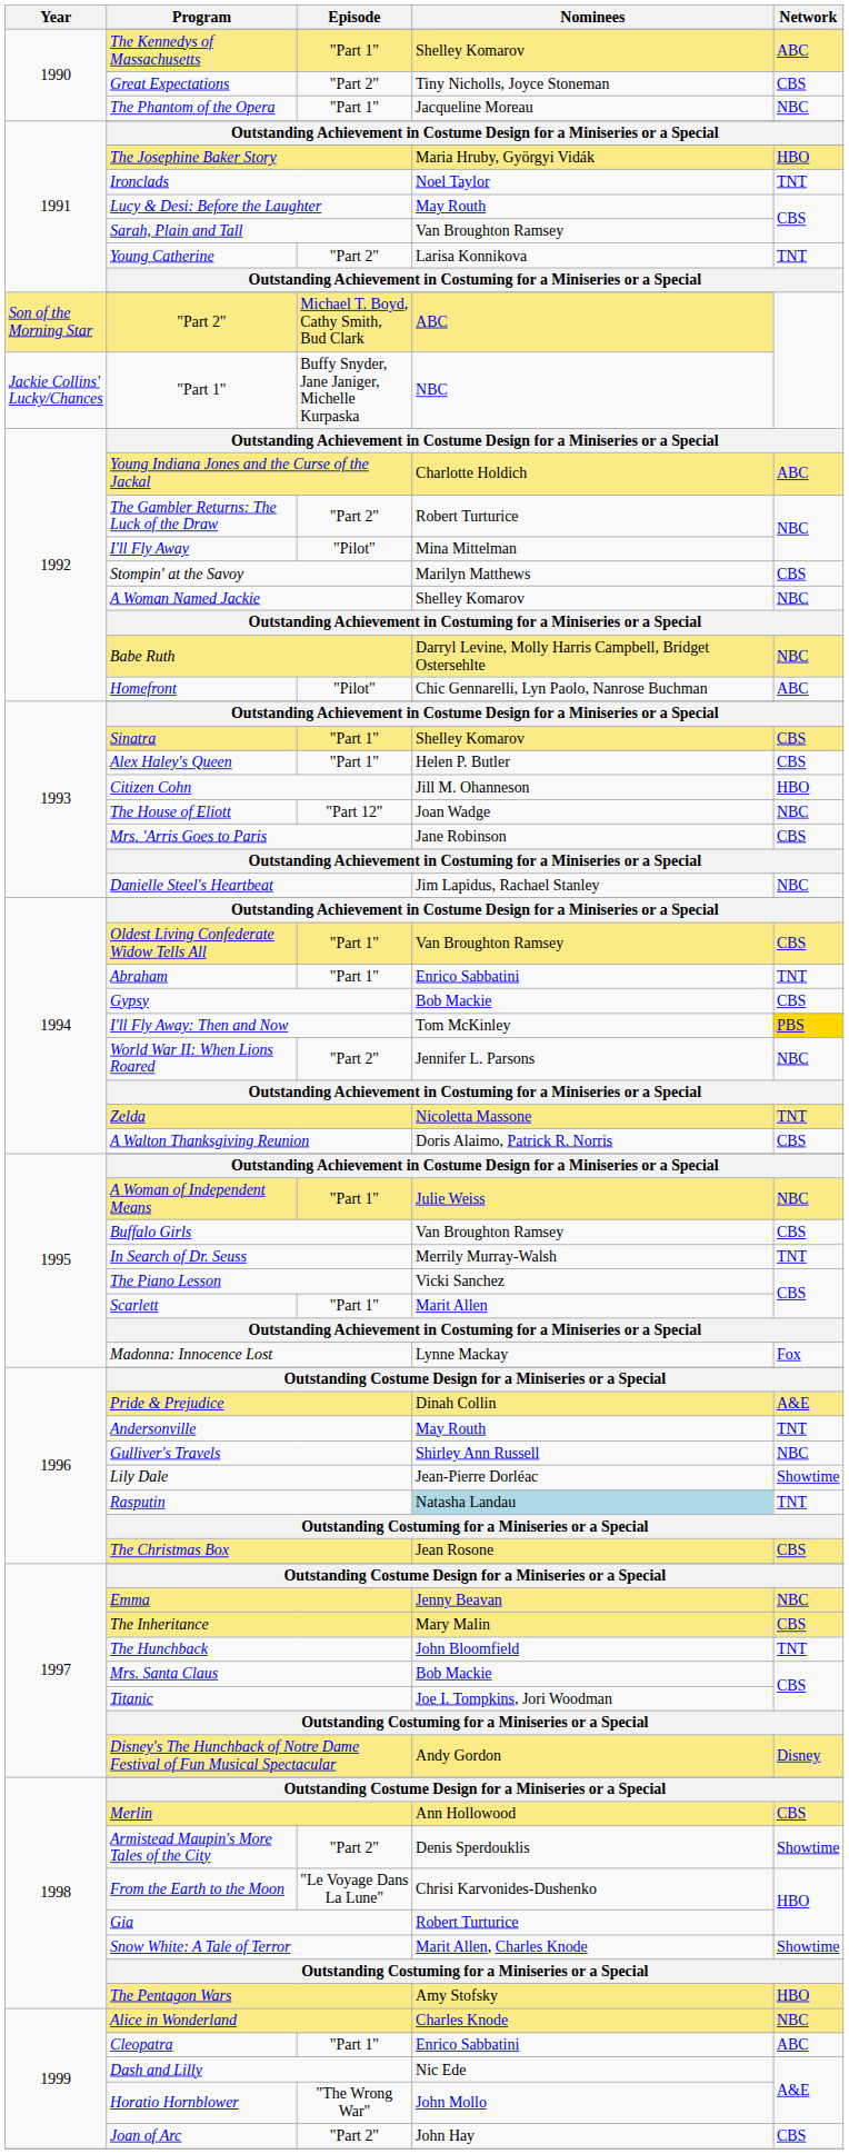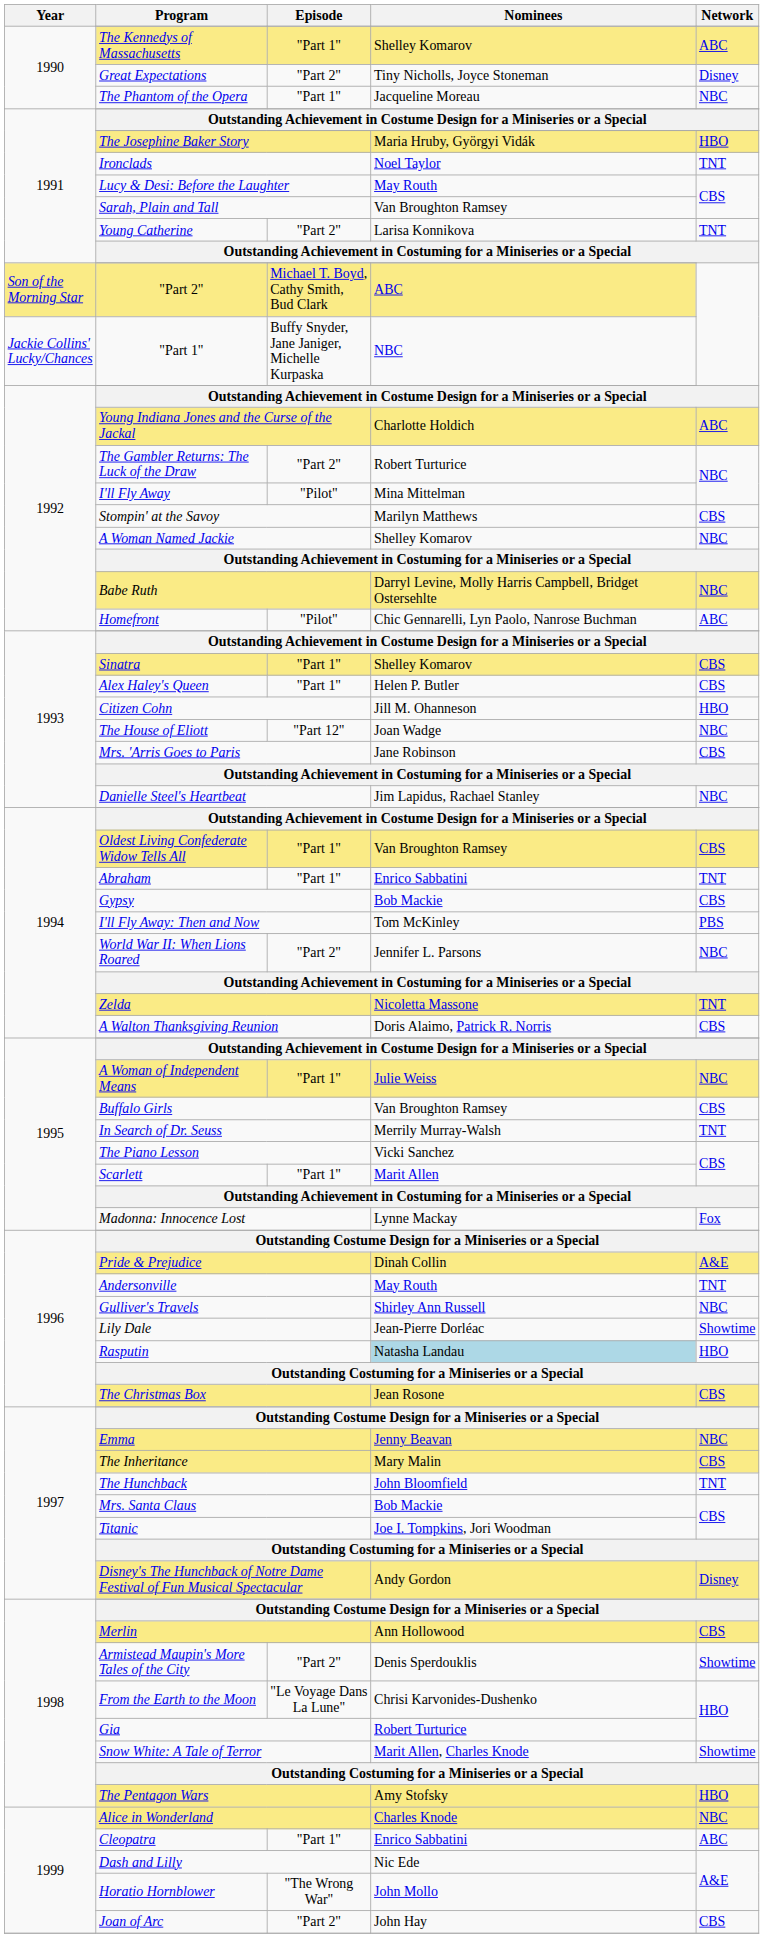 <table class="wikitable">
 <tr>
 <th width="5%">Year</th>
 <th width="25%">Program</th>
 <th width="15%">Episode</th>
 <th width="50%">Nominees</th>
 <th width="5%">Network</th>
 </tr>
 <tr>
 <td rowspan="4" align=center>1990</td>
 </tr>
 <tr style="background:#FAEB86;">
 <td><em><a href='#'>The Kennedys of Massachusetts</a></em></td>
 <td align=center>"Part 1"</td>
 <td>Shelley Komarov</td>
 <td><a href='#'>ABC</a></td>
 </tr>
 <tr>
 <td><em><a href='#'>Great Expectations</a></em></td>
 <td align=center>"Part 2"</td>
 <td>Tiny Nicholls, Joyce Stoneman</td>
-<td><a href='#'>CBS</a></td>
+<td><a href='#'>Disney</a></td>
 </tr>
 <tr>
 <td><em><a href='#'>The Phantom of the Opera</a></em></td>
 <td align=center>"Part 1"</td>
 <td>Jacqueline Moreau</td>
 <td><a href='#'>NBC</a></td>
 </tr>
 <tr>
 <td rowspan=10 style="text-align:center">1991</td>
 </tr>
 <tr>
 <th colspan="4">Outstanding Achievement in Costume Design for a Miniseries or a Special</th>
 </tr>
 <tr>
 </tr>
 <tr style="background:#FAEB86;">
 <td colspan=2><em><a href='#'>The Josephine Baker Story</a></em></td>
 <td>Maria Hruby, Györgyi Vidák</td>
 <td><a href='#'>HBO</a></td>
 </tr>
 <tr>
 <td colspan=2><em><a href='#'>Ironclads</a></em></td>
 <td><a href='#'>Noel Taylor</a></td>
 <td><a href='#'>TNT</a></td>
 </tr>
 <tr>
 <td colspan=2><em><a href='#'>Lucy & Desi: Before the Laughter</a></em></td>
 <td><a href='#'>May Routh</a></td>
 <td rowspan=2><a href='#'>CBS</a></td>
 </tr>
 <tr>
 <td colspan=2><em><a href='#'>Sarah, Plain and Tall</a></em></td>
 <td>Van Broughton Ramsey</td>
 </tr>
 <tr>
 <td><em><a href='#'>Young Catherine</a></em></td>
 <td align=center>"Part 2"</td>
 <td>Larisa Konnikova</td>
 <td><a href='#'>TNT</a></td>
 </tr>
 <tr>
 <th colspan="4">Outstanding Achievement in Costuming for a Miniseries or a Special</th>
 </tr>
 <tr>
 </tr>
 <tr style="background:#FAEB86;">
 <td><em><a href='#'>Son of the Morning Star</a></em></td>
 <td align=center>"Part 2"</td>
 <td><a href='#'>Michael T. Boyd</a>, Cathy Smith, Bud Clark</td>
 <td><a href='#'>ABC</a></td>
 </tr>
 <tr>
 <td><em><a href='#'>Jackie Collins' Lucky/Chances</a></em></td>
 <td align=center>"Part 1"</td>
 <td>Buffy Snyder, Jane Janiger, Michelle Kurpaska</td>
 <td><a href='#'>NBC</a></td>
 </tr>
 <tr>
 <td rowspan=10 style="text-align:center">1992</td>
 </tr>
 <tr>
 <th colspan="4">Outstanding Achievement in Costume Design for a Miniseries or a Special</th>
 </tr>
 <tr>
 <td style="background:#FAEB86;" colspan=2><em><a href='#'>Young Indiana Jones and the Curse of the Jackal</a></em></td>
 <td style="background:#FAEB86;">Charlotte Holdich</td>
 <td style="background:#FAEB86;"><a href='#'>ABC</a></td>
 </tr>
 <tr>
 <td><em><a href='#'>The Gambler Returns: The Luck of the Draw</a></em></td>
 <td align=center>"Part 2"</td>
 <td>Robert Turturice</td>
 <td rowspan=2><a href='#'>NBC</a></td>
 </tr>
 <tr>
 <td><em><a href='#'>I'll Fly Away</a></em></td>
 <td align=center>"Pilot"</td>
 <td>Mina Mittelman</td>
 </tr>
 <tr>
 <td colspan=2><em>Stompin' at the Savoy</em></td>
 <td>Marilyn Matthews</td>
 <td><a href='#'>CBS</a></td>
 </tr>
 <tr>
 <td colspan=2><em><a href='#'>A Woman Named Jackie</a></em></td>
 <td>Shelley Komarov</td>
 <td><a href='#'>NBC</a></td>
 </tr>
 <tr>
 <th colspan="4">Outstanding Achievement in Costuming for a Miniseries or a Special</th>
 </tr>
 <tr>
 <td style="background:#FAEB86;" colspan=2><em>Babe Ruth</em></td>
 <td style="background:#FAEB86;">Darryl Levine, Molly Harris Campbell, Bridget Ostersehlte</td>
 <td style="background:#FAEB86;"><a href='#'>NBC</a></td>
 </tr>
 <tr>
 <td><em><a href='#'>Homefront</a></em></td>
 <td align=center>"Pilot"</td>
 <td>Chic Gennarelli, Lyn Paolo, Nanrose Buchman</td>
 <td><a href='#'>ABC</a></td>
 </tr>
 <tr>
 <td rowspan=9 style="text-align:center">1993</td>
 </tr>
 <tr>
 <th colspan="4">Outstanding Achievement in Costume Design for a Miniseries or a Special</th>
 </tr>
 <tr>
 <td style="background:#FAEB86;"><em><a href='#'>Sinatra</a></em></td>
 <td style="background:#FAEB86;" align=center>"Part 1"</td>
 <td style="background:#FAEB86;">Shelley Komarov</td>
 <td style="background:#FAEB86;"><a href='#'>CBS</a></td>
 </tr>
 <tr>
 <td><em><a href='#'>Alex Haley's Queen</a></em></td>
 <td align=center>"Part 1"</td>
 <td>Helen P. Butler</td>
 <td><a href='#'>CBS</a></td>
 </tr>
 <tr>
 <td colspan=2><em><a href='#'>Citizen Cohn</a></em></td>
 <td>Jill M. Ohanneson</td>
 <td><a href='#'>HBO</a></td>
 </tr>
 <tr>
 <td><em><a href='#'>The House of Eliott</a></em></td>
 <td align=center>"Part 12"</td>
 <td>Joan Wadge</td>
 <td><a href='#'>NBC</a></td>
 </tr>
 <tr>
 <td colspan=2><em><a href='#'>Mrs. 'Arris Goes to Paris</a></em></td>
 <td>Jane Robinson</td>
 <td><a href='#'>CBS</a></td>
 </tr>
 <tr>
 <th colspan="4">Outstanding Achievement in Costuming for a Miniseries or a Special </th>
 </tr>
 <tr>
 <td colspan=2><em><a href='#'>Danielle Steel's Heartbeat</a></em></td>
 <td>Jim Lapidus, Rachael Stanley</td>
 <td><a href='#'>NBC</a></td>
 </tr>
 <tr>
 <td rowspan=10 style="text-align:center">1994</td>
 </tr>
 <tr>
 <th colspan="4">Outstanding Achievement in Costume Design for a Miniseries or a Special</th>
 </tr>
 <tr>
 <td style="background:#FAEB86;"><em><a href='#'>Oldest Living Confederate Widow Tells All</a></em></td>
 <td style="background:#FAEB86;" align=center>"Part 1"</td>
 <td style="background:#FAEB86;">Van Broughton Ramsey</td>
 <td style="background:#FAEB86;"><a href='#'>CBS</a></td>
 </tr>
 <tr>
 <td><em><a href='#'>Abraham</a></em></td>
 <td align=center>"Part 1"</td>
 <td><a href='#'>Enrico Sabbatini</a></td>
 <td><a href='#'>TNT</a></td>
 </tr>
 <tr>
 <td colspan=2><em><a href='#'>Gypsy</a></em></td>
 <td><a href='#'>Bob Mackie</a></td>
 <td><a href='#'>CBS</a></td>
 </tr>
 <tr>
 <td colspan=2><em><a href='#'>I'll Fly Away: Then and Now</a></em></td>
 <td>Tom McKinley</td>
-<td style="background: gold;"><a href='#'>PBS</a></td>
+<td><a href='#'>PBS</a></td>
 </tr>
 <tr>
 <td><em><a href='#'>World War II: When Lions Roared</a></em></td>
 <td align=center>"Part 2"</td>
 <td>Jennifer L. Parsons</td>
 <td><a href='#'>NBC</a></td>
 </tr>
 <tr>
 <th colspan="4">Outstanding Achievement in Costuming for a Miniseries or a Special</th>
 </tr>
 <tr>
 <td style="background:#FAEB86;" colspan=2><em><a href='#'>Zelda</a></em></td>
 <td style="background:#FAEB86;"><a href='#'>Nicoletta Massone</a></td>
 <td style="background:#FAEB86;"><a href='#'>TNT</a></td>
 </tr>
 <tr>
 <td colspan=2><em><a href='#'>A Walton Thanksgiving Reunion</a></em></td>
 <td>Doris Alaimo, <a href='#'>Patrick R. Norris</a></td>
 <td><a href='#'>CBS</a></td>
 </tr>
 <tr>
 <td rowspan=9 style="text-align:center">1995</td>
 </tr>
 <tr>
 <th colspan="4">Outstanding Achievement in Costume Design for a Miniseries or a Special</th>
 </tr>
 <tr>
 <td style="background:#FAEB86;"><em><a href='#'>A Woman of Independent Means</a></em></td>
 <td style="background:#FAEB86;" align=center>"Part 1"</td>
 <td style="background:#FAEB86;"><a href='#'>Julie Weiss</a></td>
 <td style="background:#FAEB86;"><a href='#'>NBC</a></td>
 </tr>
 <tr>
 <td colspan=2><em><a href='#'>Buffalo Girls</a></em></td>
 <td>Van Broughton Ramsey</td>
 <td><a href='#'>CBS</a></td>
 </tr>
 <tr>
 <td colspan=2><em><a href='#'>In Search of Dr. Seuss</a></em></td>
 <td>Merrily Murray-Walsh</td>
 <td><a href='#'>TNT</a></td>
 </tr>
 <tr>
 <td colspan=2><em><a href='#'>The Piano Lesson</a></em></td>
 <td>Vicki Sanchez</td>
 <td rowspan=2><a href='#'>CBS</a></td>
 </tr>
 <tr>
 <td><em><a href='#'>Scarlett</a></em></td>
 <td align=center>"Part 1"</td>
 <td><a href='#'>Marit Allen</a></td>
 </tr>
 <tr>
 <th colspan="4">Outstanding Achievement in Costuming for a Miniseries or a Special </th>
 </tr>
 <tr>
 <td colspan=2><em>Madonna: Innocence Lost</em></td>
 <td>Lynne Mackay</td>
 <td><a href='#'>Fox</a></td>
 </tr>
 <tr>
 <td rowspan=9 style="text-align:center">1996</td>
 </tr>
 <tr>
 <th colspan="4">Outstanding Costume Design for a Miniseries or a Special</th>
 </tr>
 <tr>
 <td style="background:#FAEB86;" colspan=2><em><a href='#'>Pride & Prejudice</a></em></td>
 <td style="background:#FAEB86;">Dinah Collin</td>
 <td style="background:#FAEB86;"><a href='#'>A&E</a></td>
 </tr>
 <tr>
 <td colspan=2><em><a href='#'>Andersonville</a></em></td>
 <td><a href='#'>May Routh</a></td>
 <td><a href='#'>TNT</a></td>
 </tr>
 <tr>
 <td colspan=2><em><a href='#'>Gulliver's Travels</a></em></td>
 <td><a href='#'>Shirley Ann Russell</a></td>
 <td><a href='#'>NBC</a></td>
 </tr>
 <tr>
 <td colspan=2><em>Lily Dale</em></td>
 <td>Jean-Pierre Dorléac</td>
 <td><a href='#'>Showtime</a></td>
 </tr>
 <tr>
 <td colspan=2><em><a href='#'>Rasputin</a></em></td>
 <td style="background: lightblue;">Natasha Landau</td>
-<td><a href='#'>TNT</a></td>
+<td><a href='#'>HBO</a></td>
 </tr>
 <tr>
 <th colspan="4">Outstanding Costuming for a Miniseries or a Special</th>
 </tr>
 <tr>
 <td style="background:#FAEB86;" colspan=2><em><a href='#'>The Christmas Box</a></em></td>
 <td style="background:#FAEB86;">Jean Rosone</td>
 <td style="background:#FAEB86;"><a href='#'>CBS</a></td>
 </tr>
 <tr>
 <td rowspan=9 style="text-align:center">1997</td>
 </tr>
 <tr>
 <th colspan="4">Outstanding Costume Design for a Miniseries or a Special</th>
 </tr>
 <tr>
 <td style="background:#FAEB86;" colspan=2><em><a href='#'>Emma</a></em></td>
 <td style="background:#FAEB86;"><a href='#'>Jenny Beavan</a></td>
 <td style="background:#FAEB86;"><a href='#'>NBC</a></td>
 </tr>
 <tr>
 <td style="background:#FAEB86;" colspan=2><em>The Inheritance</em></td>
 <td style="background:#FAEB86;">Mary Malin</td>
 <td style="background:#FAEB86;"><a href='#'>CBS</a></td>
 </tr>
 <tr>
 <td colspan=2><em><a href='#'>The Hunchback</a></em></td>
 <td><a href='#'>John Bloomfield</a></td>
 <td><a href='#'>TNT</a></td>
 </tr>
 <tr>
 <td colspan=2><em><a href='#'>Mrs. Santa Claus</a></em></td>
 <td><a href='#'>Bob Mackie</a></td>
 <td rowspan=2><a href='#'>CBS</a></td>
 </tr>
 <tr>
 <td colspan=2><em><a href='#'>Titanic</a></em></td>
 <td><a href='#'>Joe I. Tompkins</a>, Jori Woodman</td>
 </tr>
 <tr>
 <th colspan="4">Outstanding Costuming for a Miniseries or a Special</th>
 </tr>
 <tr>
 <td style="background:#FAEB86;" colspan=2><em><a href='#'>Disney's The Hunchback of Notre Dame Festival of Fun Musical Spectacular</a></em></td>
 <td style="background:#FAEB86;">Andy Gordon</td>
 <td style="background:#FAEB86;"><a href='#'>Disney</a></td>
 </tr>
 <tr>
 <td rowspan=9 style="text-align:center">1998</td>
 </tr>
 <tr>
 <th colspan="4">Outstanding Costume Design for a Miniseries or a Special</th>
 </tr>
 <tr>
 <td style="background:#FAEB86;" colspan=2><em><a href='#'>Merlin</a></em></td>
 <td style="background:#FAEB86;">Ann Hollowood</td>
 <td style="background:#FAEB86;"><a href='#'>CBS</a></td>
 </tr>
 <tr>
 <td><em><a href='#'>Armistead Maupin's More Tales of the City</a></em></td>
 <td align=center>"Part 2"</td>
 <td>Denis Sperdouklis</td>
 <td><a href='#'>Showtime</a></td>
 </tr>
 <tr>
 <td><em><a href='#'>From the Earth to the Moon</a></em></td>
 <td align=center>"Le Voyage Dans La Lune"</td>
 <td>Chrisi Karvonides-Dushenko</td>
 <td rowspan=2><a href='#'>HBO</a></td>
 </tr>
 <tr>
 <td colspan=2><em><a href='#'>Gia</a></em></td>
 <td><a href='#'>Robert Turturice</a></td>
 </tr>
 <tr>
 <td colspan=2><em><a href='#'>Snow White: A Tale of Terror</a></em></td>
 <td><a href='#'>Marit Allen</a>, <a href='#'>Charles Knode</a></td>
 <td><a href='#'>Showtime</a></td>
 </tr>
 <tr>
 <th colspan="4">Outstanding Costuming for a Miniseries or a Special</th>
 </tr>
 <tr>
 <td style="background:#FAEB86;" colspan=2><em><a href='#'>The Pentagon Wars</a></em></td>
 <td style="background:#FAEB86;">Amy Stofsky</td>
 <td style="background:#FAEB86;"><a href='#'>HBO</a></td>
 </tr>
 <tr>
 <td rowspan="5" align=center>1999</td>
 <td style="background:#FAEB86;" colspan=2><em><a href='#'>Alice in Wonderland</a></em></td>
 <td style="background:#FAEB86;"><a href='#'>Charles Knode</a></td>
 <td style="background:#FAEB86;"><a href='#'>NBC</a></td>
 </tr>
 <tr>
 <td><em><a href='#'>Cleopatra</a></em></td>
 <td align=center>"Part 1"</td>
 <td><a href='#'>Enrico Sabbatini</a></td>
 <td><a href='#'>ABC</a></td>
 </tr>
 <tr>
 <td colspan=2><em><a href='#'>Dash and Lilly</a></em></td>
 <td>Nic Ede</td>
 <td rowspan=2><a href='#'>A&E</a></td>
 </tr>
 <tr>
 <td><em><a href='#'>Horatio Hornblower</a></em></td>
 <td align=center>"The Wrong War"</td>
 <td><a href='#'>John Mollo</a></td>
 </tr>
 <tr>
 <td><em><a href='#'>Joan of Arc</a></em></td>
 <td align=center>"Part 2"</td>
 <td>John Hay</td>
 <td><a href='#'>CBS</a></td>
 </tr>
 <tr>
 </tr>
 </table>
